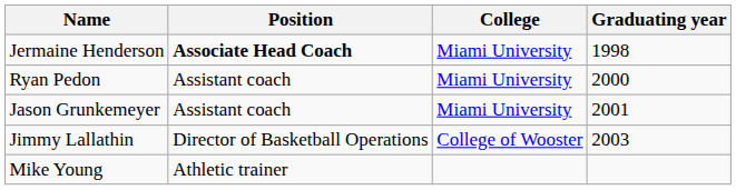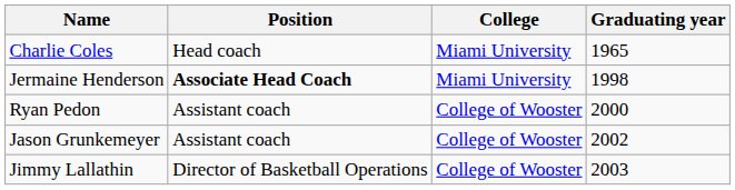 <table class="wikitable">
 <tr>
 <th>Name</th>
 <th>Position</th>
 <th>College</th>
 <th>Graduating year</th>
+</tr>
+<tr>
+<td><a href='#'>Charlie Coles</a></td>
+<td>Head coach</td>
+<td><a href='#'>Miami University</a></td>
+<td>1965</td>
 </tr>
 <tr>
 <td>Jermaine Henderson</td>
 <td><strong>Associate Head Coach</strong></td>
 <td><a href='#'>Miami University</a></td>
 <td>1998</td>
 </tr>
 <tr>
 <td>Ryan Pedon</td>
 <td>Assistant coach</td>
-<td><a href='#'>Miami University</a></td>
+<td><a href='#'>College of Wooster</a></td>
 <td>2000</td>
 </tr>
 <tr>
 <td>Jason Grunkemeyer</td>
 <td>Assistant coach</td>
-<td><a href='#'>Miami University</a></td>
-<td>2001</td>
+<td><a href='#'>College of Wooster</a></td>
+<td>2002</td>
 </tr>
 <tr>
 <td>Jimmy Lallathin</td>
 <td>Director of Basketball Operations</td>
 <td><a href='#'>College of Wooster</a></td>
 <td>2003</td>
 </tr>
-<tr>
-<td>Mike Young</td>
-<td>Athletic trainer</td>
-<td></td>
-<td></td>
-</tr>
 </table>
